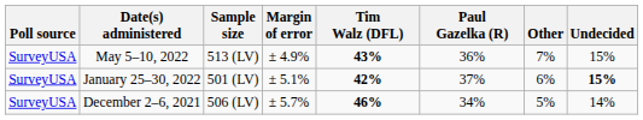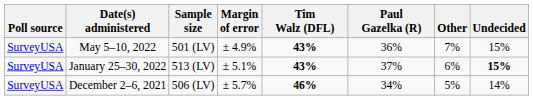 <table class="wikitable" style="font-size:90%;text-align:center;">
 <tr valign=bottom>
 <th>Poll source</th>
 <th>Date(s)<br>administered</th>
 <th>Sample<br>size</th>
 <th>Margin<br>of error</th>
 <th style="width:100px;">Tim<br>Walz (DFL)</th>
 <th style="width:100px;">Paul<br>Gazelka (R)</th>
 <th>Other</th>
 <th>Undecided</th>
 </tr>
 <tr>
 <td style="text-align:left;"><a href='#'>SurveyUSA</a></td>
 <td>May 5–10, 2022</td>
-<td>513 (LV)</td>
+<td>501 (LV)</td>
 <td>± 4.9%</td>
 <td><strong>43%</strong></td>
 <td>36%</td>
 <td>7%</td>
 <td>15%</td>
 </tr>
 <tr>
 <td style="text-align:left;"><a href='#'>SurveyUSA</a></td>
 <td>January 25–30, 2022</td>
-<td>501 (LV)</td>
+<td>513 (LV)</td>
 <td>± 5.1%</td>
-<td><strong>42%</strong></td>
+<td><strong>43%</strong></td>
 <td>37%</td>
 <td>6%</td>
 <td><strong>15%</strong></td>
 </tr>
 <tr>
 <td style="text-align:left;"><a href='#'>SurveyUSA</a></td>
 <td>December 2–6, 2021</td>
 <td>506 (LV)</td>
 <td>± 5.7%</td>
 <td><strong>46%</strong></td>
 <td>34%</td>
 <td>5%</td>
 <td>14%</td>
 </tr>
 </table>
